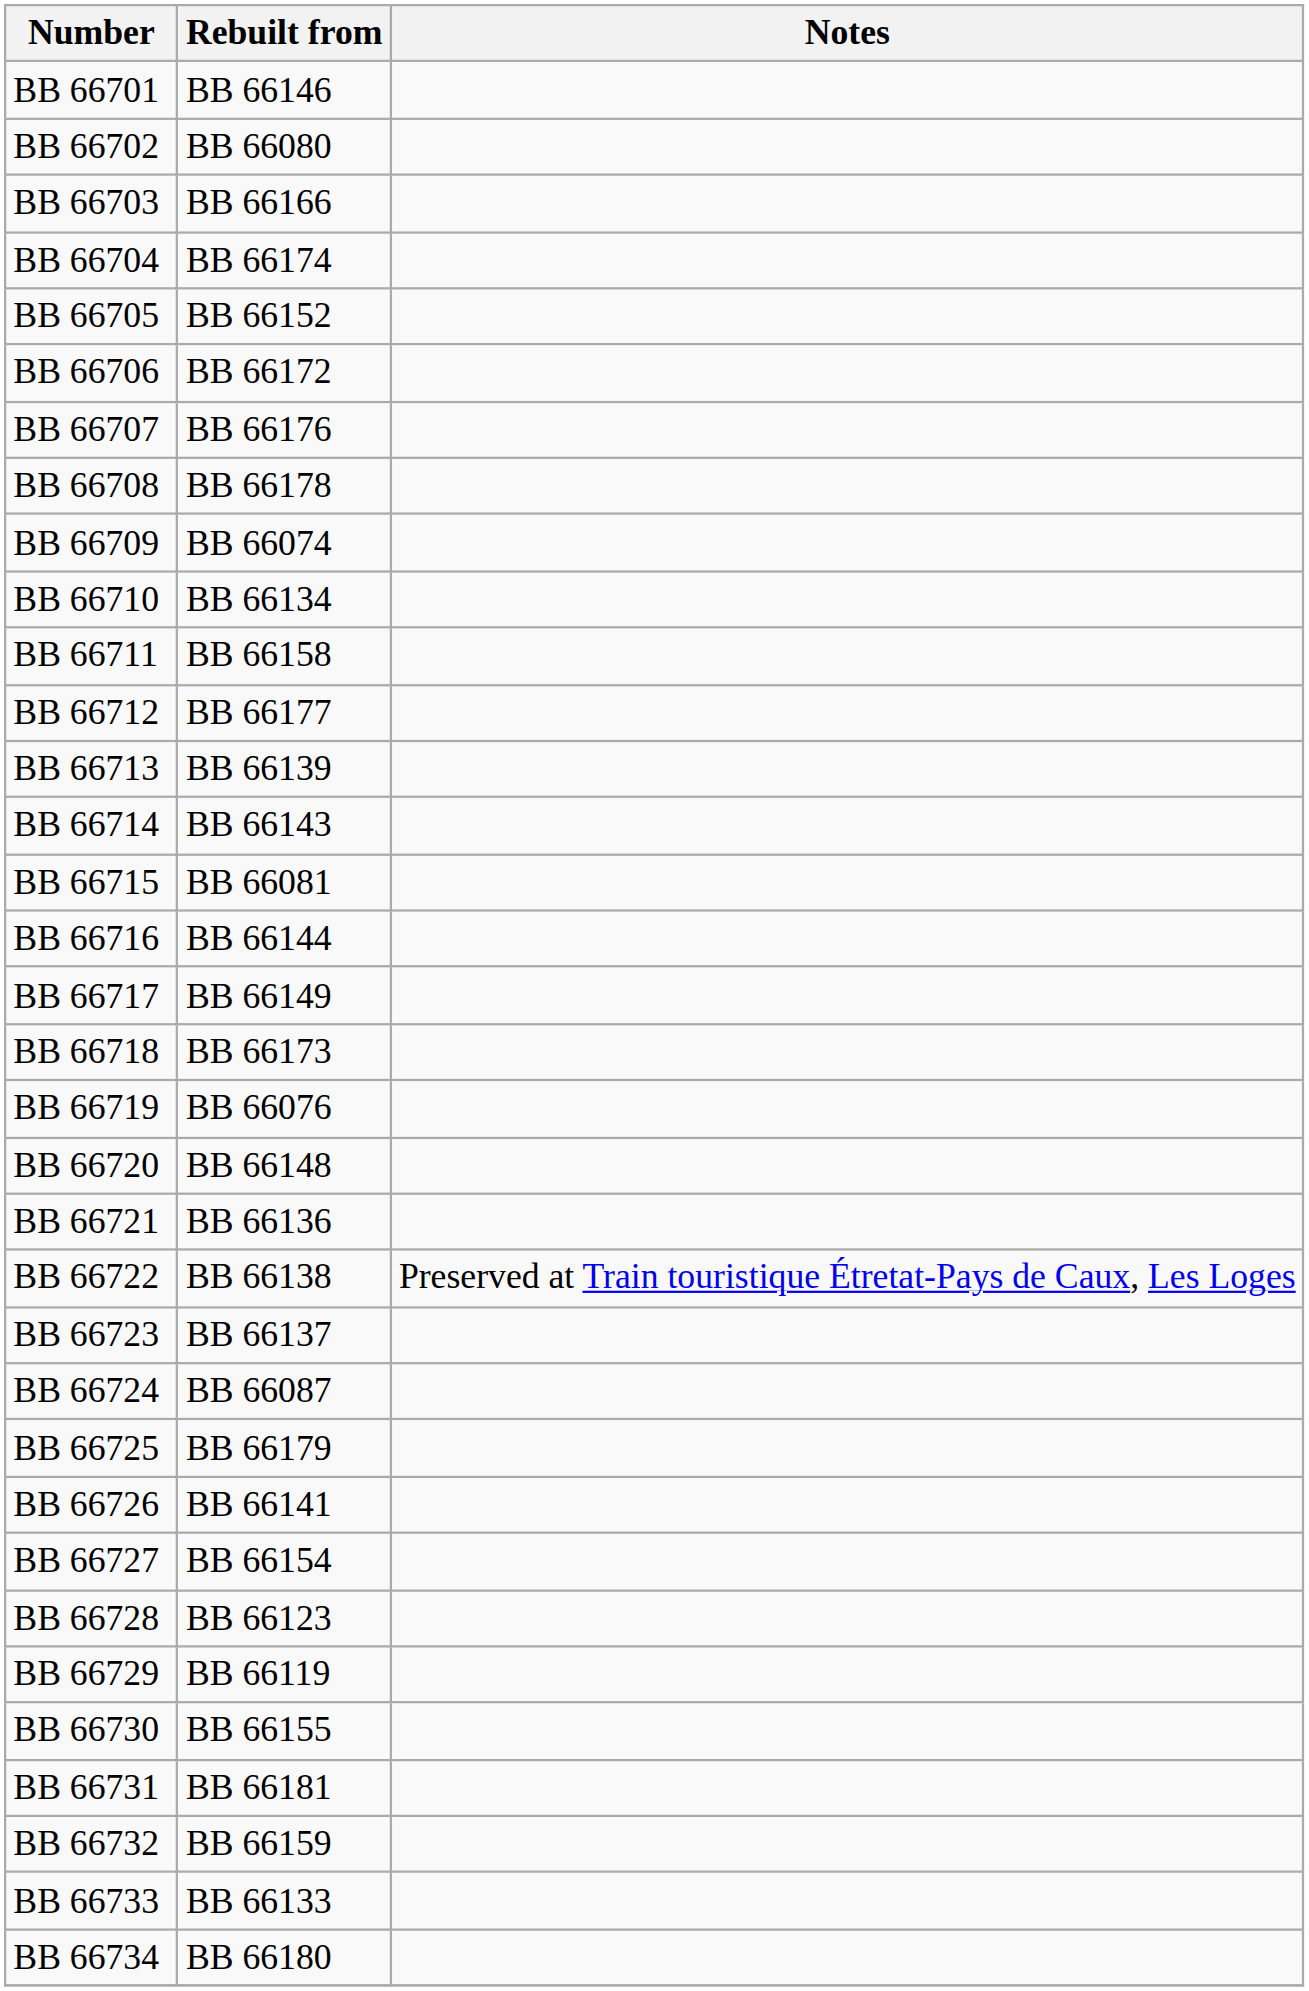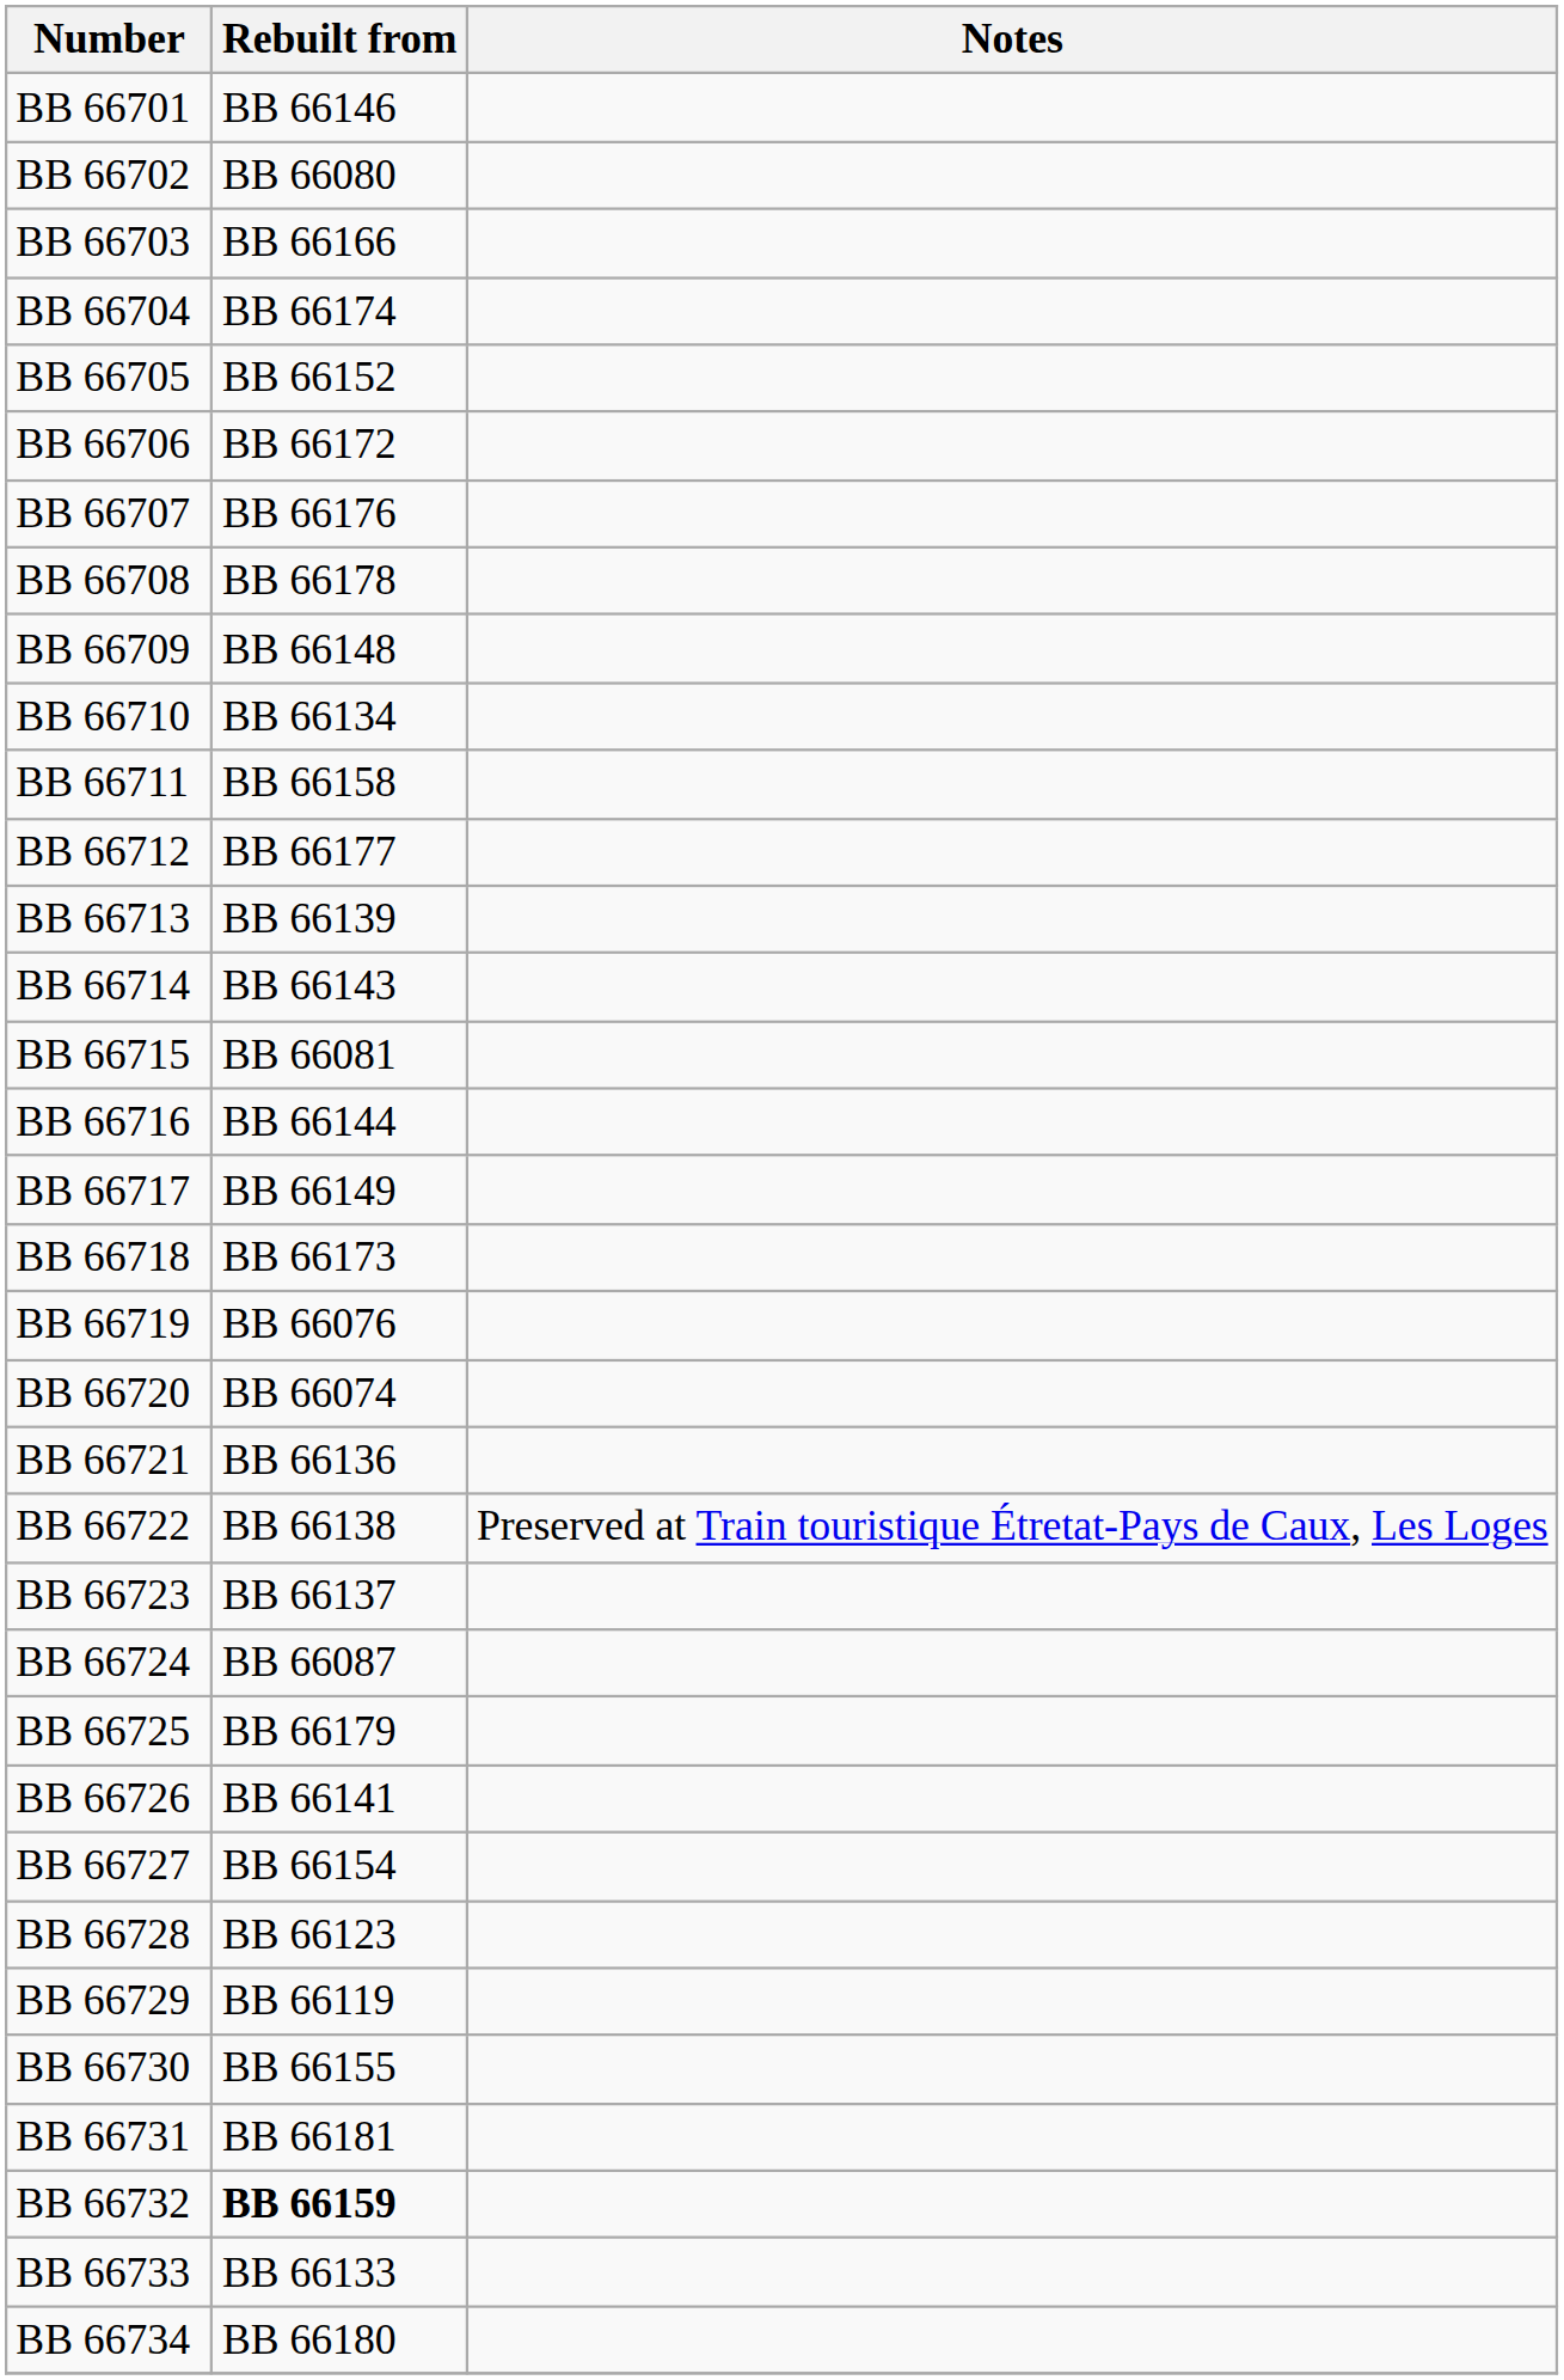 <table class=wikitable>
 <tr>
 <th width=70px>Number</th>
 <th>Rebuilt from</th>
 <th>Notes</th>
 </tr>
 <tr>
 <td>BB 66701</td>
 <td>BB 66146</td>
 <td></td>
 </tr>
 <tr>
 <td>BB 66702</td>
 <td>BB 66080</td>
 <td></td>
 </tr>
 <tr>
 <td>BB 66703</td>
 <td>BB 66166</td>
 <td></td>
 </tr>
 <tr>
 <td>BB 66704</td>
 <td>BB 66174</td>
 <td></td>
 </tr>
 <tr>
 <td>BB 66705</td>
 <td>BB 66152</td>
 <td></td>
 </tr>
 <tr>
 <td>BB 66706</td>
 <td>BB 66172</td>
 <td></td>
 </tr>
 <tr>
 <td>BB 66707</td>
 <td>BB 66176</td>
 <td></td>
 </tr>
 <tr>
 <td>BB 66708</td>
 <td>BB 66178</td>
 <td></td>
 </tr>
 <tr>
 <td>BB 66709</td>
-<td>BB 66074</td>
+<td>BB 66148</td>
 <td></td>
 </tr>
 <tr>
 <td>BB 66710</td>
 <td>BB 66134</td>
 <td></td>
 </tr>
 <tr>
 <td>BB 66711</td>
 <td>BB 66158</td>
 <td></td>
 </tr>
 <tr>
 <td>BB 66712</td>
 <td>BB 66177</td>
 <td></td>
 </tr>
 <tr>
 <td>BB 66713</td>
 <td>BB 66139</td>
 <td></td>
 </tr>
 <tr>
 <td>BB 66714</td>
 <td>BB 66143</td>
 <td></td>
 </tr>
 <tr>
 <td>BB 66715</td>
 <td>BB 66081</td>
 <td></td>
 </tr>
 <tr>
 <td>BB 66716</td>
 <td>BB 66144</td>
 <td></td>
 </tr>
 <tr>
 <td>BB 66717</td>
 <td>BB 66149</td>
 <td></td>
 </tr>
 <tr>
 <td>BB 66718</td>
 <td>BB 66173</td>
 <td></td>
 </tr>
 <tr>
 <td>BB 66719</td>
 <td>BB 66076</td>
 <td></td>
 </tr>
 <tr>
 <td>BB 66720</td>
-<td>BB 66148</td>
+<td>BB 66074</td>
 <td></td>
 </tr>
 <tr>
 <td>BB 66721</td>
 <td>BB 66136</td>
 <td></td>
 </tr>
 <tr>
 <td>BB 66722</td>
 <td>BB 66138</td>
 <td>Preserved at <a href='#'>Train touristique Étretat-Pays de Caux</a>, <a href='#'>Les Loges</a></td>
 </tr>
 <tr>
 <td>BB 66723</td>
 <td>BB 66137</td>
 <td></td>
 </tr>
 <tr>
 <td>BB 66724</td>
 <td>BB 66087</td>
 <td></td>
 </tr>
 <tr>
 <td>BB 66725</td>
 <td>BB 66179</td>
 <td></td>
 </tr>
 <tr>
 <td>BB 66726</td>
 <td>BB 66141</td>
 <td></td>
 </tr>
 <tr>
 <td>BB 66727</td>
 <td>BB 66154</td>
 <td></td>
 </tr>
 <tr>
 <td>BB 66728</td>
 <td>BB 66123</td>
 <td></td>
 </tr>
 <tr>
 <td>BB 66729</td>
 <td>BB 66119</td>
 <td></td>
 </tr>
 <tr>
 <td>BB 66730</td>
 <td>BB 66155</td>
 <td></td>
 </tr>
 <tr>
 <td>BB 66731</td>
 <td>BB 66181</td>
 <td></td>
 </tr>
 <tr>
 <td>BB 66732</td>
-<td>BB 66159</td>
+<td><strong>BB 66159</strong></td>
 <td></td>
 </tr>
 <tr>
 <td>BB 66733</td>
 <td>BB 66133</td>
 <td></td>
 </tr>
 <tr>
 <td>BB 66734</td>
 <td>BB 66180</td>
 <td></td>
 </tr>
 <tr>
 </tr>
 </table>
